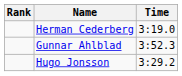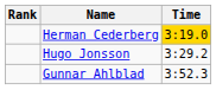 <table class="wikitable" style="text-align:center">
 <tr>
 <th>Rank</th>
 <th>Name</th>
 <th>Time</th>
 </tr>
 <tr>
 <td></td>
 <td align=left><a href='#'>Herman Cederberg</a></td>
-<td>3:19.0</td>
+<td style="background: gold;">3:19.0</td>
+</tr>
+<tr>
+<td></td>
+<td align=left><a href='#'>Hugo Jonsson</a></td>
+<td>3:29.2</td>
 </tr>
 <tr>
 <td></td>
 <td align=left><a href='#'>Gunnar Ahlblad</a></td>
 <td>3:52.3</td>
 </tr>
-<tr>
-<td></td>
-<td align=left><a href='#'>Hugo Jonsson</a></td>
-<td>3:29.2</td>
-</tr>
 </table>
